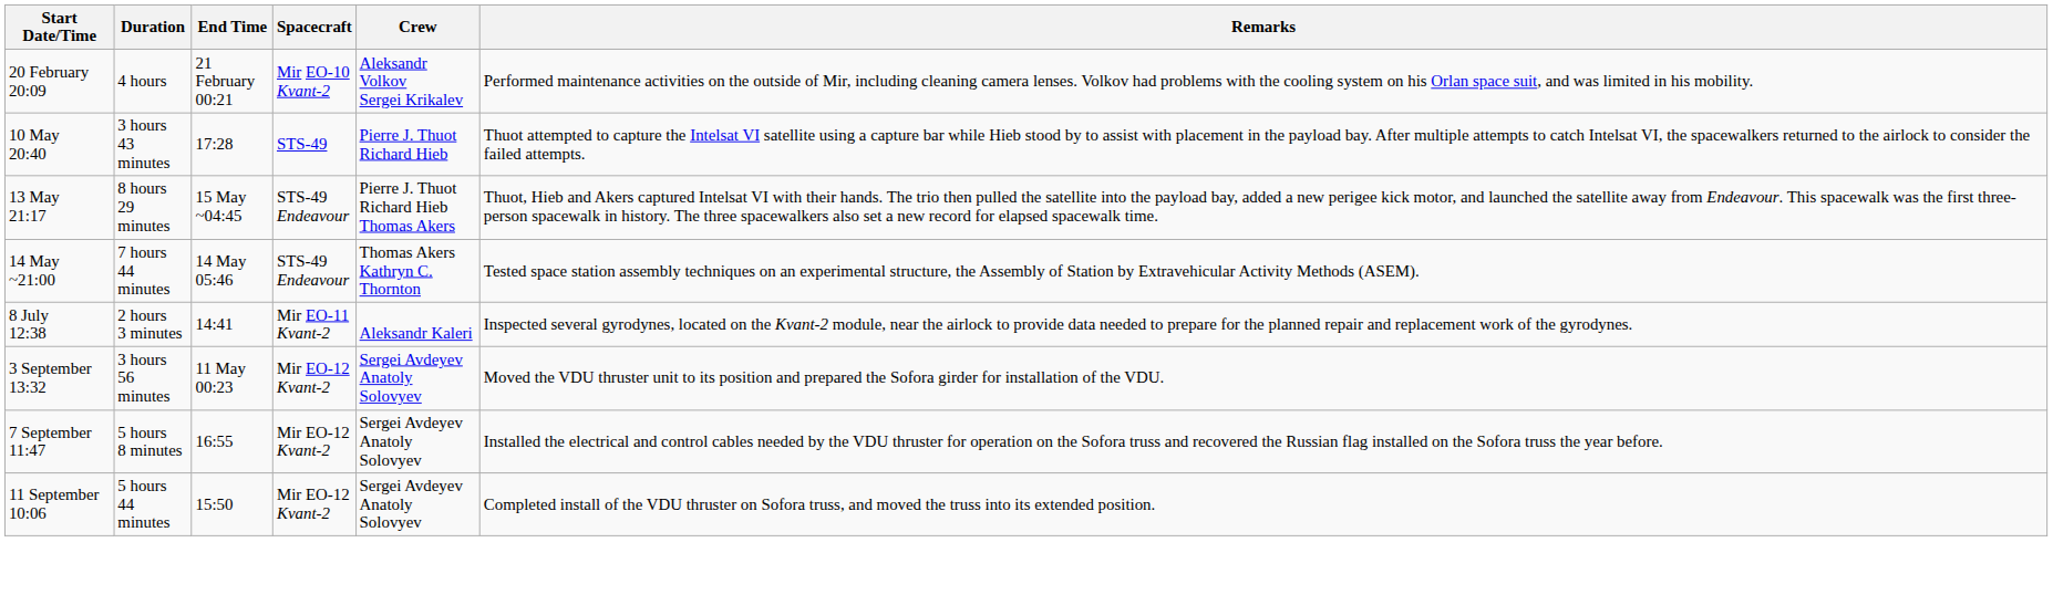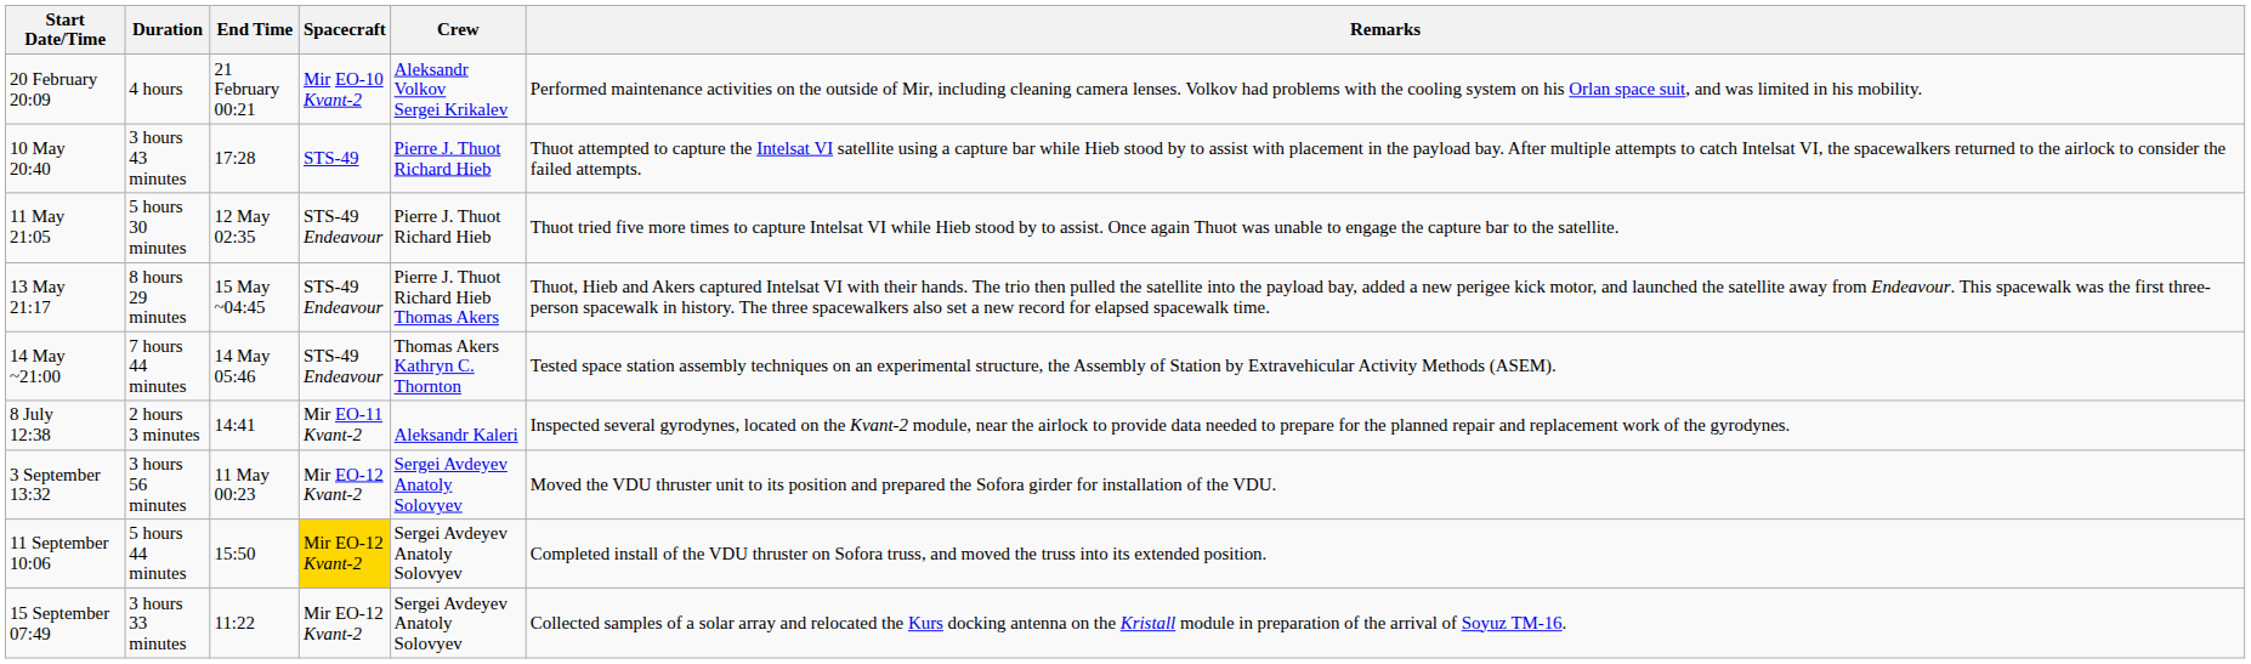 <table class="wikitable" width="100%">
 <tr>
 <th>Start Date/Time</th>
 <th>Duration</th>
 <th>End Time</th>
 <th>Spacecraft</th>
 <th>Crew</th>
 <th>Remarks</th>
 </tr>
 <tr>
 <td>20 February<br>20:09</td>
 <td>4 hours<br></td>
 <td>21 February<br>00:21</td>
 <td><a href='#'>Mir</a> <a href='#'>EO-10</a><br><em><a href='#'>Kvant-2</a></em></td>
 <td><a href='#'>Aleksandr Volkov</a><br><a href='#'>Sergei Krikalev</a></td>
 <td>Performed maintenance activities on the outside of Mir, including cleaning camera lenses. Volkov had problems with the cooling system on his <a href='#'>Orlan space suit</a>, and was limited in his mobility.</td>
 </tr>
 <tr>
 <td>10 May<br>20:40</td>
 <td>3 hours<br>43 minutes</td>
 <td>17:28</td>
 <td><a href='#'>STS-49</a><br></td>
 <td><a href='#'>Pierre J. Thuot</a><br><a href='#'>Richard Hieb</a></td>
 <td>Thuot attempted to capture the <a href='#'>Intelsat VI</a> satellite using a capture bar while Hieb stood by to assist with placement in the payload bay. After multiple attempts to catch Intelsat VI, the spacewalkers returned to the airlock to consider the failed attempts.</td>
+</tr>
+<tr>
+<td>11 May<br>21:05</td>
+<td>5 hours<br>30 minutes</td>
+<td>12 May<br>02:35</td>
+<td>STS-49<br><em>Endeavour</em></td>
+<td>Pierre J. Thuot<br>Richard Hieb</td>
+<td>Thuot tried five more times to capture Intelsat VI while Hieb stood by to assist. Once again Thuot was unable to engage the capture bar to the satellite.</td>
 </tr>
 <tr>
 <td>13 May<br>21:17</td>
 <td>8 hours<br>29 minutes</td>
 <td>15 May<br>~04:45</td>
 <td>STS-49<br><em>Endeavour</em></td>
 <td>Pierre J. Thuot<br>Richard Hieb<br><a href='#'>Thomas Akers</a></td>
 <td>Thuot, Hieb and Akers captured Intelsat VI with their hands. The trio then pulled the satellite into the payload bay, added a new perigee kick motor, and launched the satellite away from <em>Endeavour</em>. This spacewalk was the first three-person spacewalk in history. The three spacewalkers also set a new record for elapsed spacewalk time.</td>
 </tr>
 <tr>
 <td>14 May<br>~21:00</td>
 <td>7 hours<br>44 minutes</td>
 <td>14 May<br>05:46</td>
 <td>STS-49<br><em>Endeavour</em></td>
 <td>Thomas Akers<br><a href='#'>Kathryn C. Thornton</a></td>
 <td>Tested space station assembly techniques on an experimental structure, the Assembly of Station by Extravehicular Activity Methods (ASEM).</td>
 </tr>
 <tr>
 <td>8 July<br>12:38</td>
 <td>2 hours<br>3 minutes</td>
 <td>14:41</td>
 <td>Mir <a href='#'>EO-11</a><br><em>Kvant-2</em></td>
 <td><br><a href='#'>Aleksandr Kaleri</a></td>
 <td>Inspected several gyrodynes, located on the <em>Kvant-2</em> module, near the airlock to provide data needed to prepare for the planned repair and replacement work of the gyrodynes.</td>
 </tr>
 <tr>
 <td>3 September<br>13:32</td>
 <td>3 hours<br>56 minutes</td>
 <td>11 May<br>00:23</td>
 <td>Mir <a href='#'>EO-12</a><br><em>Kvant-2</em></td>
 <td><a href='#'>Sergei Avdeyev</a><br><a href='#'>Anatoly Solovyev</a></td>
 <td>Moved the VDU thruster unit to its position and prepared the Sofora girder for installation of the VDU.</td>
 </tr>
 <tr>
-<td>7 September<br>11:47</td>
-<td>5 hours<br>8 minutes</td>
-<td>16:55</td>
-<td>Mir EO-12<br><em>Kvant-2</em></td>
-<td>Sergei Avdeyev<br>Anatoly Solovyev</td>
-<td>Installed the electrical and control cables needed by the VDU thruster for operation on the Sofora truss and recovered the Russian flag installed on the Sofora truss the year before.</td>
-</tr>
-<tr>
 <td>11 September<br>10:06</td>
 <td>5 hours<br>44 minutes</td>
 <td>15:50</td>
-<td>Mir EO-12<br><em>Kvant-2</em></td>
+<td style="background: gold;">Mir EO-12<br><em>Kvant-2</em></td>
 <td>Sergei Avdeyev<br>Anatoly Solovyev</td>
 <td>Completed install of the VDU thruster on Sofora truss, and moved the truss into its extended position.</td>
 </tr>
+<tr>
+<td>15 September<br>07:49</td>
+<td>3 hours<br>33 minutes</td>
+<td>11:22</td>
+<td>Mir EO-12<br><em>Kvant-2</em></td>
+<td>Sergei Avdeyev<br>Anatoly Solovyev</td>
+<td>Collected samples of a solar array and relocated the <a href='#'>Kurs</a> docking antenna on the <em><a href='#'>Kristall</a></em> module in preparation of the arrival of <a href='#'>Soyuz TM-16</a>.</td>
+</tr>
 </table>
